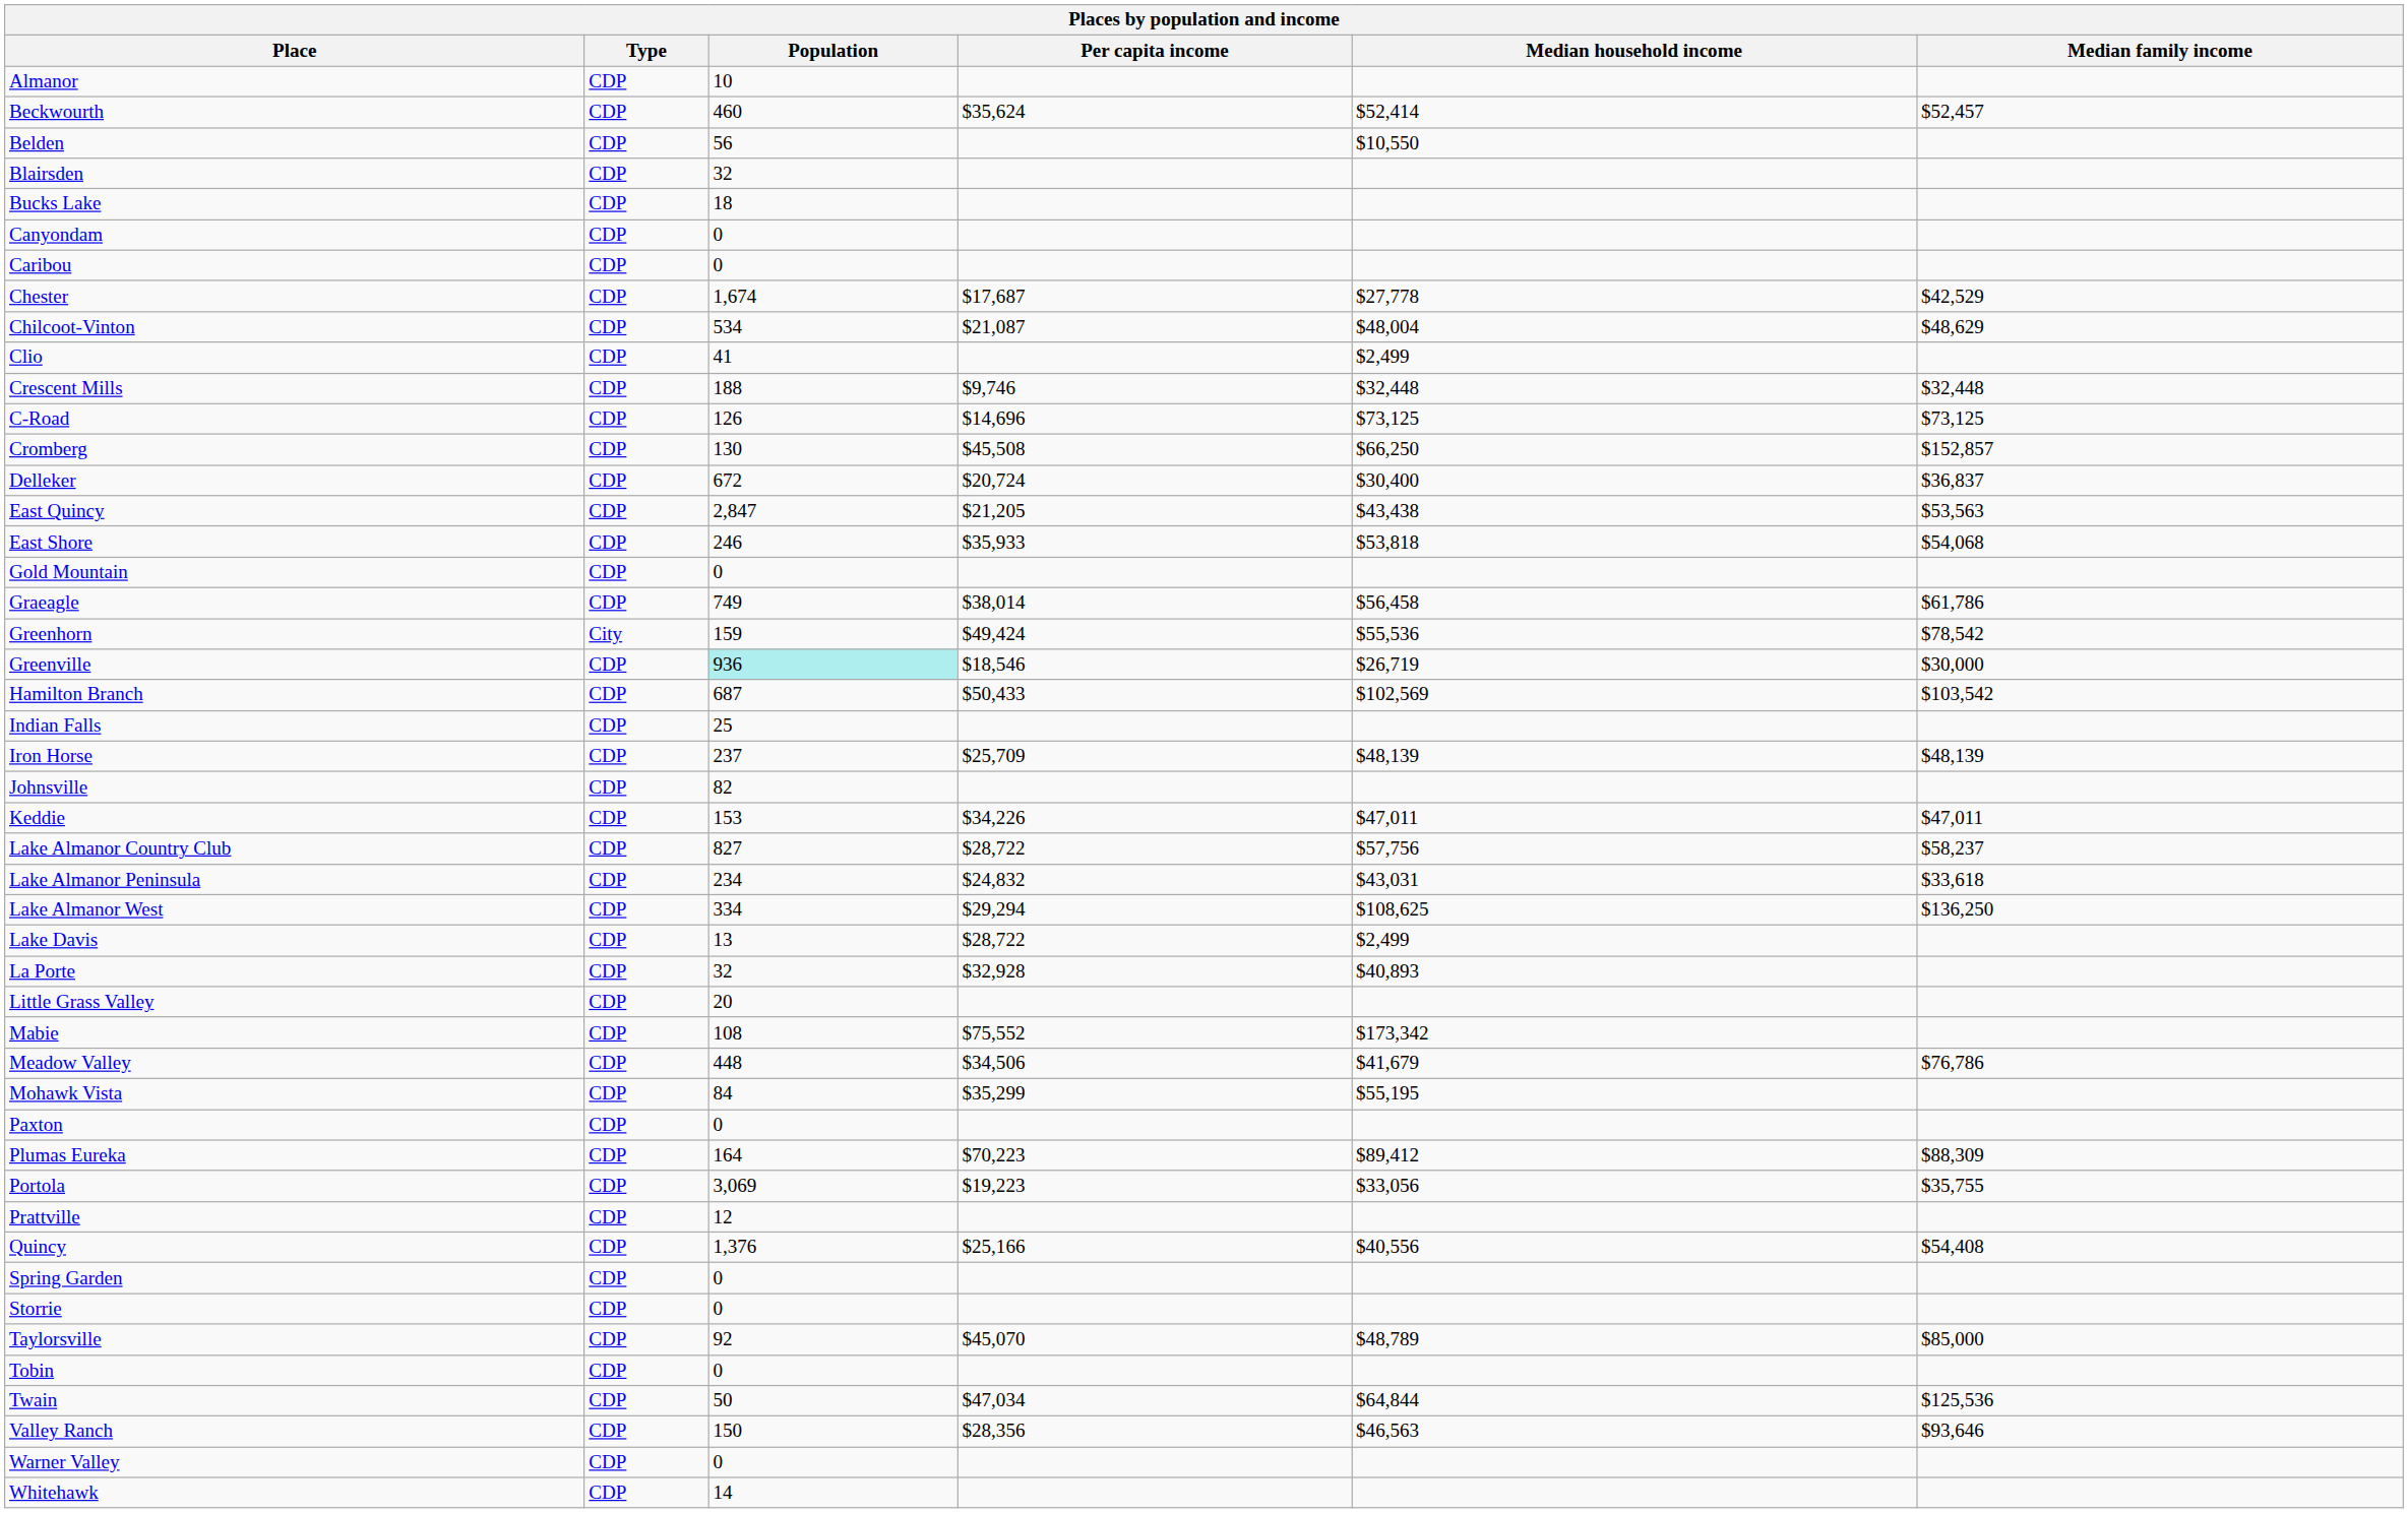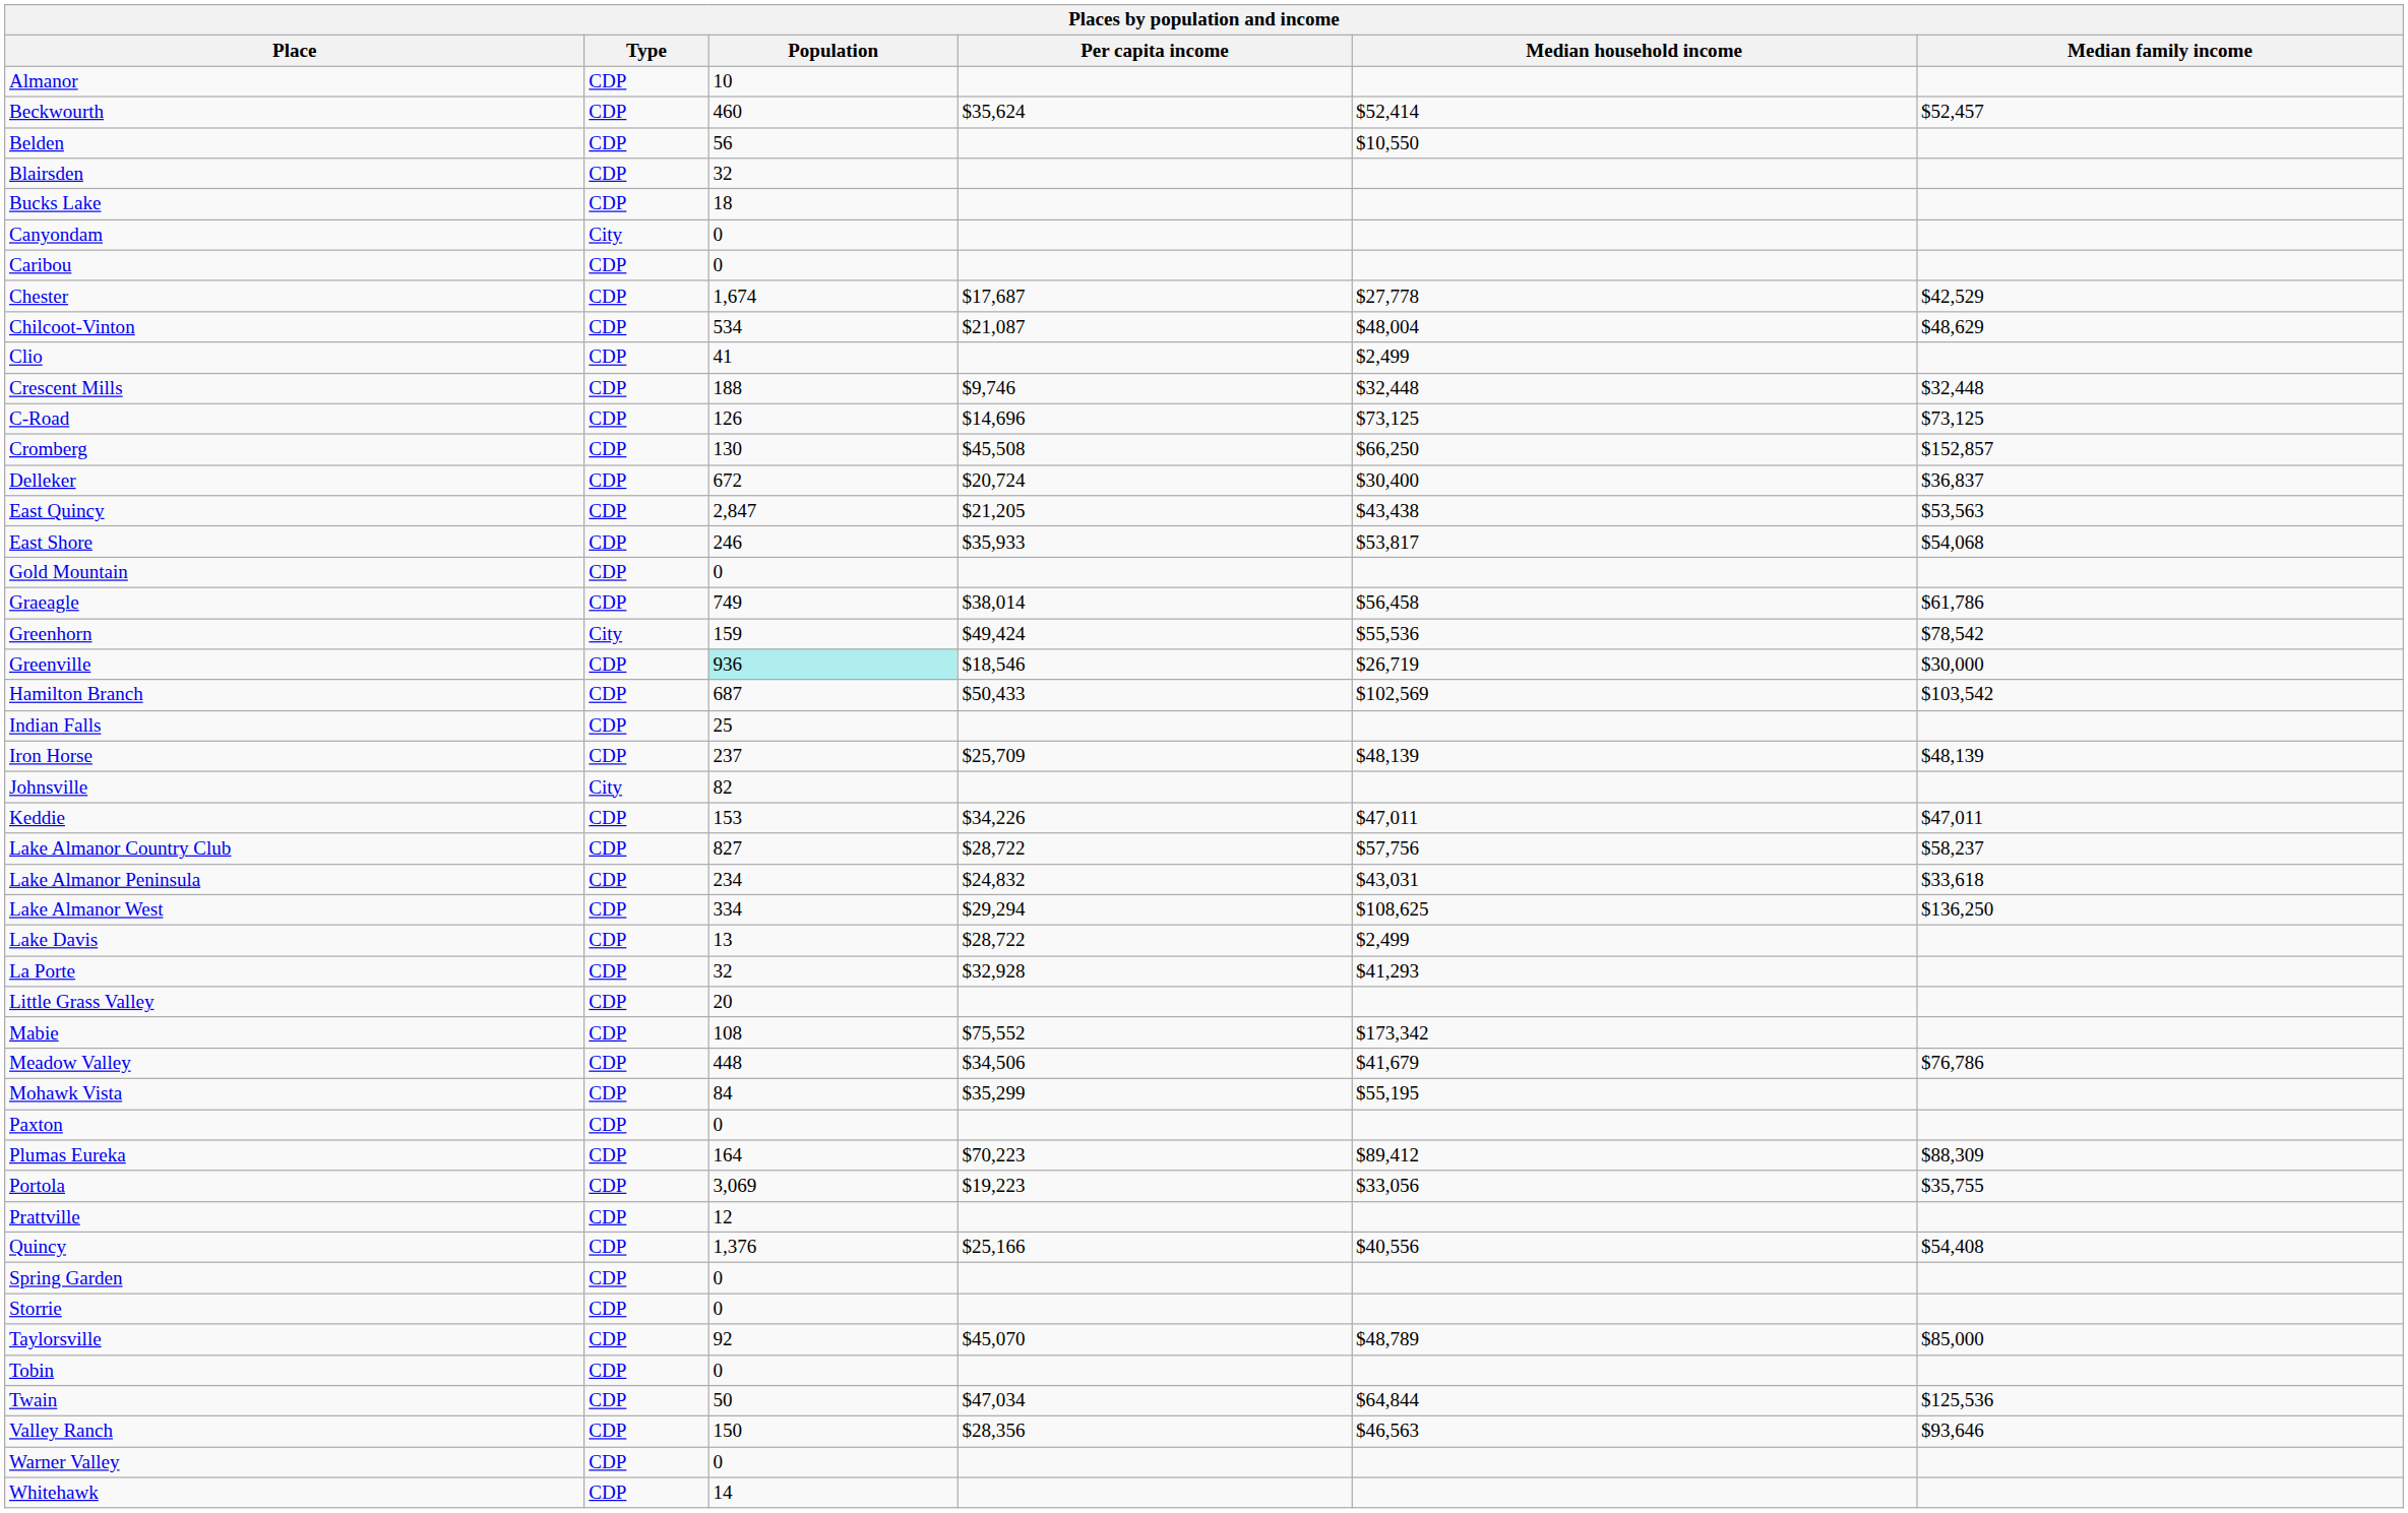 <table class="wikitable sortable mw-collapsible collapsible collapsed" style="width: 100%;">
 <tr>
 <th colspan=6>Places by population and income</th>
 </tr>
 <tr>
 <th>Place</th>
 <th>Type</th>
 <th>Population</th>
 <th data-sort-type="currency">Per capita income</th>
 <th data-sort-type="currency">Median household income</th>
 <th data-sort-type="currency">Median family income</th>
 </tr>
 <tr>
 <td><a href='#'>Almanor</a></td>
 <td><a href='#'>CDP</a></td>
 <td>10</td>
 <td></td>
 <td></td>
 <td></td>
 </tr>
 <tr>
 <td><a href='#'>Beckwourth</a></td>
 <td><a href='#'>CDP</a></td>
 <td>460</td>
 <td>$35,624</td>
 <td>$52,414</td>
 <td>$52,457</td>
 </tr>
 <tr>
 <td><a href='#'>Belden</a></td>
 <td><a href='#'>CDP</a></td>
 <td>56</td>
 <td></td>
 <td>$10,550</td>
 <td></td>
 </tr>
 <tr>
 <td><a href='#'>Blairsden</a></td>
 <td><a href='#'>CDP</a></td>
 <td>32</td>
 <td></td>
 <td></td>
 <td></td>
 </tr>
 <tr>
 <td><a href='#'>Bucks Lake</a></td>
 <td><a href='#'>CDP</a></td>
 <td>18</td>
 <td></td>
 <td></td>
 <td></td>
 </tr>
 <tr>
 <td><a href='#'>Canyondam</a></td>
-<td><a href='#'>CDP</a></td>
+<td><a href='#'>City</a></td>
 <td>0</td>
 <td></td>
 <td></td>
 <td></td>
 </tr>
 <tr>
 <td><a href='#'>Caribou</a></td>
 <td><a href='#'>CDP</a></td>
 <td>0</td>
 <td></td>
 <td></td>
 <td></td>
 </tr>
 <tr>
 <td><a href='#'>Chester</a></td>
 <td><a href='#'>CDP</a></td>
 <td>1,674</td>
 <td>$17,687</td>
 <td>$27,778</td>
 <td>$42,529</td>
 </tr>
 <tr>
 <td><a href='#'>Chilcoot-Vinton</a></td>
 <td><a href='#'>CDP</a></td>
 <td>534</td>
 <td>$21,087</td>
 <td>$48,004</td>
 <td>$48,629</td>
 </tr>
 <tr>
 <td><a href='#'>Clio</a></td>
 <td><a href='#'>CDP</a></td>
 <td>41</td>
 <td></td>
 <td>$2,499</td>
 <td></td>
 </tr>
 <tr>
 <td><a href='#'>Crescent Mills</a></td>
 <td><a href='#'>CDP</a></td>
 <td>188</td>
 <td>$9,746</td>
 <td>$32,448</td>
 <td>$32,448</td>
 </tr>
 <tr>
 <td><a href='#'>C-Road</a></td>
 <td><a href='#'>CDP</a></td>
 <td>126</td>
 <td>$14,696</td>
 <td>$73,125</td>
 <td>$73,125</td>
 </tr>
 <tr>
 <td><a href='#'>Cromberg</a></td>
 <td><a href='#'>CDP</a></td>
 <td>130</td>
 <td>$45,508</td>
 <td>$66,250</td>
 <td>$152,857</td>
 </tr>
 <tr>
 <td><a href='#'>Delleker</a></td>
 <td><a href='#'>CDP</a></td>
 <td>672</td>
 <td>$20,724</td>
 <td>$30,400</td>
 <td>$36,837</td>
 </tr>
 <tr>
 <td><a href='#'>East Quincy</a></td>
 <td><a href='#'>CDP</a></td>
 <td>2,847</td>
 <td>$21,205</td>
 <td>$43,438</td>
 <td>$53,563</td>
 </tr>
 <tr>
 <td><a href='#'>East Shore</a></td>
 <td><a href='#'>CDP</a></td>
 <td>246</td>
 <td>$35,933</td>
-<td>$53,818</td>
+<td>$53,817</td>
 <td>$54,068</td>
 </tr>
 <tr>
 <td><a href='#'>Gold Mountain</a></td>
 <td><a href='#'>CDP</a></td>
 <td>0</td>
 <td></td>
 <td></td>
 <td></td>
 </tr>
 <tr>
 <td><a href='#'>Graeagle</a></td>
 <td><a href='#'>CDP</a></td>
 <td>749</td>
 <td>$38,014</td>
 <td>$56,458</td>
 <td>$61,786</td>
 </tr>
 <tr>
 <td><a href='#'>Greenhorn</a></td>
 <td><a href='#'>City</a></td>
 <td>159</td>
 <td>$49,424</td>
 <td>$55,536</td>
 <td>$78,542</td>
 </tr>
 <tr>
 <td><a href='#'>Greenville</a></td>
 <td><a href='#'>CDP</a></td>
 <td style="background: paleturquoise;">936</td>
 <td>$18,546</td>
 <td>$26,719</td>
 <td>$30,000</td>
 </tr>
 <tr>
 <td><a href='#'>Hamilton Branch</a></td>
 <td><a href='#'>CDP</a></td>
 <td>687</td>
 <td>$50,433</td>
 <td>$102,569</td>
 <td>$103,542</td>
 </tr>
 <tr>
 <td><a href='#'>Indian Falls</a></td>
 <td><a href='#'>CDP</a></td>
 <td>25</td>
 <td></td>
 <td></td>
 <td></td>
 </tr>
 <tr>
 <td><a href='#'>Iron Horse</a></td>
 <td><a href='#'>CDP</a></td>
 <td>237</td>
 <td>$25,709</td>
 <td>$48,139</td>
 <td>$48,139</td>
 </tr>
 <tr>
 <td><a href='#'>Johnsville</a></td>
-<td><a href='#'>CDP</a></td>
+<td><a href='#'>City</a></td>
 <td>82</td>
 <td></td>
 <td></td>
 <td></td>
 </tr>
 <tr>
 <td><a href='#'>Keddie</a></td>
 <td><a href='#'>CDP</a></td>
 <td>153</td>
 <td>$34,226</td>
 <td>$47,011</td>
 <td>$47,011</td>
 </tr>
 <tr>
 <td><a href='#'>Lake Almanor Country Club</a></td>
 <td><a href='#'>CDP</a></td>
 <td>827</td>
 <td>$28,722</td>
 <td>$57,756</td>
 <td>$58,237</td>
 </tr>
 <tr>
 <td><a href='#'>Lake Almanor Peninsula</a></td>
 <td><a href='#'>CDP</a></td>
 <td>234</td>
 <td>$24,832</td>
 <td>$43,031</td>
 <td>$33,618</td>
 </tr>
 <tr>
 <td><a href='#'>Lake Almanor West</a></td>
 <td><a href='#'>CDP</a></td>
 <td>334</td>
 <td>$29,294</td>
 <td>$108,625</td>
 <td>$136,250</td>
 </tr>
 <tr>
 <td><a href='#'>Lake Davis</a></td>
 <td><a href='#'>CDP</a></td>
 <td>13</td>
 <td>$28,722</td>
 <td>$2,499</td>
 <td></td>
 </tr>
 <tr>
 <td><a href='#'>La Porte</a></td>
 <td><a href='#'>CDP</a></td>
 <td>32</td>
 <td>$32,928</td>
-<td>$40,893</td>
+<td>$41,293</td>
 <td></td>
 </tr>
 <tr>
 <td><a href='#'>Little Grass Valley</a></td>
 <td><a href='#'>CDP</a></td>
 <td>20</td>
 <td></td>
 <td></td>
 <td></td>
 </tr>
 <tr>
 <td><a href='#'>Mabie</a></td>
 <td><a href='#'>CDP</a></td>
 <td>108</td>
 <td>$75,552</td>
 <td>$173,342</td>
 <td></td>
 </tr>
 <tr>
 <td><a href='#'>Meadow Valley</a></td>
 <td><a href='#'>CDP</a></td>
 <td>448</td>
 <td>$34,506</td>
 <td>$41,679</td>
 <td>$76,786</td>
 </tr>
 <tr>
 <td><a href='#'>Mohawk Vista</a></td>
 <td><a href='#'>CDP</a></td>
 <td>84</td>
 <td>$35,299</td>
 <td>$55,195</td>
 <td></td>
 </tr>
 <tr>
 <td><a href='#'>Paxton</a></td>
 <td><a href='#'>CDP</a></td>
 <td>0</td>
 <td></td>
 <td></td>
 <td></td>
 </tr>
 <tr>
 <td><a href='#'>Plumas Eureka</a></td>
 <td><a href='#'>CDP</a></td>
 <td>164</td>
 <td>$70,223</td>
 <td>$89,412</td>
 <td>$88,309</td>
 </tr>
 <tr>
 <td><a href='#'>Portola</a></td>
 <td><a href='#'>CDP</a></td>
 <td>3,069</td>
 <td>$19,223</td>
 <td>$33,056</td>
 <td>$35,755</td>
 </tr>
 <tr>
 <td><a href='#'>Prattville</a></td>
 <td><a href='#'>CDP</a></td>
 <td>12</td>
 <td></td>
 <td></td>
 <td></td>
 </tr>
 <tr>
 <td><a href='#'>Quincy</a></td>
 <td><a href='#'>CDP</a></td>
 <td>1,376</td>
 <td>$25,166</td>
 <td>$40,556</td>
 <td>$54,408</td>
 </tr>
 <tr>
 <td><a href='#'>Spring Garden</a></td>
 <td><a href='#'>CDP</a></td>
 <td>0</td>
 <td></td>
 <td></td>
 <td></td>
 </tr>
 <tr>
 <td><a href='#'>Storrie</a></td>
 <td><a href='#'>CDP</a></td>
 <td>0</td>
 <td></td>
 <td></td>
 <td></td>
 </tr>
 <tr>
 <td><a href='#'>Taylorsville</a></td>
 <td><a href='#'>CDP</a></td>
 <td>92</td>
 <td>$45,070</td>
 <td>$48,789</td>
 <td>$85,000</td>
 </tr>
 <tr>
 <td><a href='#'>Tobin</a></td>
 <td><a href='#'>CDP</a></td>
 <td>0</td>
 <td></td>
 <td></td>
 <td></td>
 </tr>
 <tr>
 <td><a href='#'>Twain</a></td>
 <td><a href='#'>CDP</a></td>
 <td>50</td>
 <td>$47,034</td>
 <td>$64,844</td>
 <td>$125,536</td>
 </tr>
 <tr>
 <td><a href='#'>Valley Ranch</a></td>
 <td><a href='#'>CDP</a></td>
 <td>150</td>
 <td>$28,356</td>
 <td>$46,563</td>
 <td>$93,646</td>
 </tr>
 <tr>
 <td><a href='#'>Warner Valley</a></td>
 <td><a href='#'>CDP</a></td>
 <td>0</td>
 <td></td>
 <td></td>
 <td></td>
 </tr>
 <tr>
 <td><a href='#'>Whitehawk</a></td>
 <td><a href='#'>CDP</a></td>
 <td>14</td>
 <td></td>
 <td></td>
 <td></td>
 </tr>
 </table>
